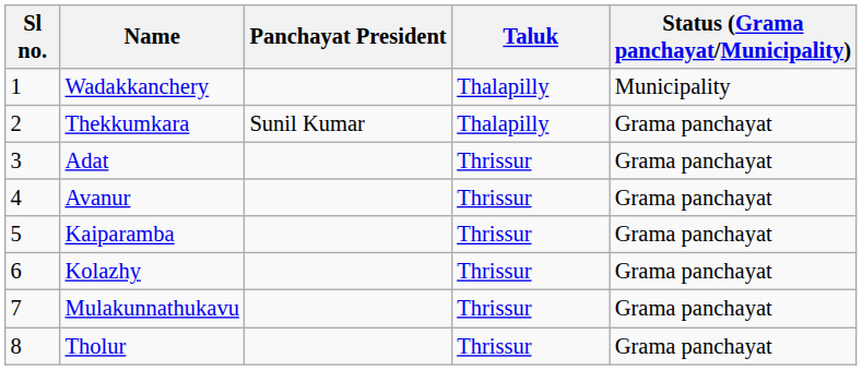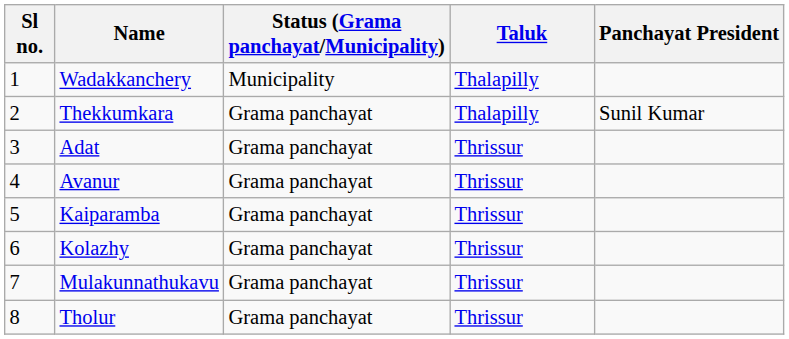 <table class="wikitable sortable" style="font-size: 95%;">
 <tr>
 <th width="30px">Sl no.</th>
 <th width="100px">Name</th>
+<th width="130px">Status (<a href='#'>Grama panchayat</a>/<a href='#'>Municipality</a>)</th>
+<th width="100px"><a href='#'>Taluk</a></th>
 <th>Panchayat President</th>
-<th width="100px"><a href='#'>Taluk</a></th>
-<th width="130px">Status (<a href='#'>Grama panchayat</a>/<a href='#'>Municipality</a>)</th>
 </tr>
 <tr>
 <td>1</td>
 <td><a href='#'>Wadakkanchery</a></td>
+<td>Municipality</td>
+<td><a href='#'>Thalapilly</a></td>
 <td></td>
-<td><a href='#'>Thalapilly</a></td>
-<td>Municipality</td>
 </tr>
 <tr>
 <td>2</td>
 <td><a href='#'>Thekkumkara</a></td>
+<td>Grama panchayat</td>
+<td><a href='#'>Thalapilly</a></td>
 <td>Sunil Kumar</td>
-<td><a href='#'>Thalapilly</a></td>
-<td>Grama panchayat</td>
 </tr>
 <tr>
 <td>3</td>
 <td><a href='#'>Adat</a></td>
+<td>Grama panchayat</td>
+<td><a href='#'>Thrissur</a></td>
 <td></td>
-<td><a href='#'>Thrissur</a></td>
-<td>Grama panchayat</td>
 </tr>
 <tr>
 <td>4</td>
 <td><a href='#'>Avanur</a></td>
+<td>Grama panchayat</td>
+<td><a href='#'>Thrissur</a></td>
 <td></td>
-<td><a href='#'>Thrissur</a></td>
-<td>Grama panchayat</td>
 </tr>
 <tr>
 <td>5</td>
 <td><a href='#'>Kaiparamba</a></td>
+<td>Grama panchayat</td>
+<td><a href='#'>Thrissur</a></td>
 <td></td>
-<td><a href='#'>Thrissur</a></td>
-<td>Grama panchayat</td>
 </tr>
 <tr>
 <td>6</td>
 <td><a href='#'>Kolazhy</a></td>
+<td>Grama panchayat</td>
+<td><a href='#'>Thrissur</a></td>
 <td></td>
-<td><a href='#'>Thrissur</a></td>
-<td>Grama panchayat</td>
 </tr>
 <tr>
 <td>7</td>
 <td><a href='#'>Mulakunnathukavu</a></td>
+<td>Grama panchayat</td>
+<td><a href='#'>Thrissur</a></td>
 <td></td>
-<td><a href='#'>Thrissur</a></td>
-<td>Grama panchayat</td>
 </tr>
 <tr>
 <td>8</td>
 <td><a href='#'>Tholur</a></td>
+<td>Grama panchayat</td>
+<td><a href='#'>Thrissur</a></td>
 <td></td>
-<td><a href='#'>Thrissur</a></td>
-<td>Grama panchayat</td>
 </tr>
 </table>
